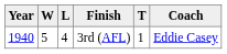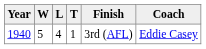 <table class="toccolours" border="1" cellpadding="4" cellspacing="2" style="margin:1em auto; border-collapse: collapse;">
 <tr bgcolor="#efefef">
 <th>Year</th>
 <th>W</th>
 <th>L</th>
+<th>T</th>
 <th>Finish</th>
-<th>T</th>
 <th>Coach</th>
 </tr>
 <tr>
 <td><a href='#'>1940</a></td>
 <td>5</td>
 <td>4</td>
+<td>1</td>
 <td>3rd (<a href='#'>AFL</a>)</td>
-<td>1</td>
 <td><a href='#'>Eddie Casey</a></td>
 </tr>
 </table>
